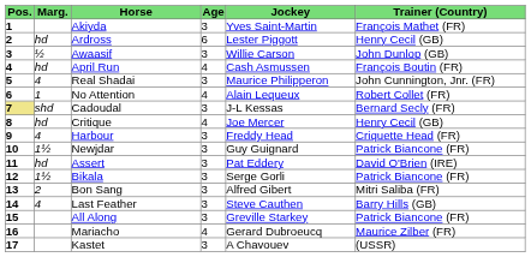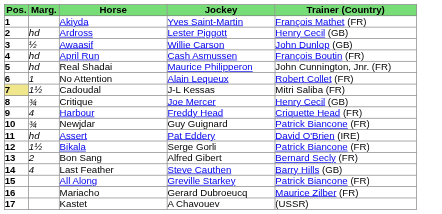 <table class = "sortable" | border="1" cellpadding="0" style="border-collapse: collapse; font-size:90%">
 <tr style="background:#7d7; text-align:center;">
 <th style="width:35px;"><strong>Pos.</strong></th>
 <th style="width:45px;"><strong>Marg.</strong></th>
 <th style="width:160px;"><strong>Horse</strong></th>
-<th style="width:30px;"><strong>Age</strong></th>
 <th style="width:160px;"><strong>Jockey</strong></th>
 <th style="width:210px;"><strong>Trainer (Country)</strong></th>
 </tr>
 <tr>
 <td><strong>1</strong></td>
 <td></td>
 <td><a href='#'>Akiyda</a></td>
-<td>3</td>
 <td><a href='#'>Yves Saint-Martin</a></td>
 <td><a href='#'>François Mathet</a> (FR)</td>
 </tr>
 <tr>
 <td><strong>2</strong></td>
 <td><em>hd</em></td>
 <td><a href='#'>Ardross</a></td>
-<td>6</td>
 <td><a href='#'>Lester Piggott</a></td>
 <td><a href='#'>Henry Cecil</a> (GB)</td>
 </tr>
 <tr>
 <td><strong>3</strong></td>
 <td><em>½</em></td>
 <td><a href='#'>Awaasif</a></td>
-<td>3</td>
 <td><a href='#'>Willie Carson</a></td>
 <td><a href='#'>John Dunlop</a> (GB)</td>
 </tr>
 <tr>
 <td><strong>4</strong></td>
 <td><em>hd</em></td>
 <td><a href='#'>April Run</a></td>
-<td>4</td>
 <td><a href='#'>Cash Asmussen</a></td>
 <td><a href='#'>François Boutin</a> (FR)</td>
 </tr>
 <tr>
 <td><strong>5</strong></td>
-<td><em>4</em></td>
+<td><em>hd</em></td>
 <td>Real Shadai</td>
-<td>3</td>
 <td><a href='#'>Maurice Philipperon</a></td>
 <td>John Cunnington, Jnr. (FR)</td>
 </tr>
 <tr>
 <td><strong>6</strong></td>
 <td><em>1</em></td>
 <td>No Attention</td>
-<td>4</td>
 <td><a href='#'>Alain Lequeux</a></td>
 <td><a href='#'>Robert Collet</a> (FR)</td>
 </tr>
 <tr>
 <td style="background: khaki;"><strong>7</strong></td>
-<td><em>shd</em></td>
+<td><em>1½</em></td>
 <td>Cadoudal</td>
-<td>3</td>
 <td>J-L Kessas</td>
-<td><a href='#'>Bernard Secly</a> (FR)</td>
+<td>Mitri Saliba (FR)</td>
 </tr>
 <tr>
 <td><strong>8</strong></td>
-<td><em>hd</em></td>
+<td><em>¾</em></td>
 <td>Critique</td>
-<td>4</td>
 <td><a href='#'>Joe Mercer</a></td>
 <td><a href='#'>Henry Cecil</a> (GB)</td>
 </tr>
 <tr>
 <td><strong>9</strong></td>
 <td><em>4</em></td>
 <td><a href='#'>Harbour</a></td>
-<td>3</td>
 <td><a href='#'>Freddy Head</a></td>
 <td><a href='#'>Criquette Head</a> (FR)</td>
 </tr>
 <tr>
 <td><strong>10</strong></td>
-<td><em>1½</em></td>
+<td><em>¾</em></td>
 <td>Newjdar</td>
-<td>3</td>
 <td>Guy Guignard</td>
 <td><a href='#'>Patrick Biancone</a> (FR)</td>
 </tr>
 <tr>
 <td><strong>11</strong></td>
 <td><em>hd</em></td>
 <td><a href='#'>Assert</a></td>
-<td>3</td>
 <td><a href='#'>Pat Eddery</a></td>
 <td><a href='#'>David O'Brien</a> (IRE)</td>
 </tr>
 <tr>
 <td><strong>12</strong></td>
 <td><em>1½</em></td>
 <td><a href='#'>Bikala</a></td>
-<td>3</td>
 <td>Serge Gorli</td>
 <td><a href='#'>Patrick Biancone</a> (FR)</td>
 </tr>
 <tr>
 <td><strong>13</strong></td>
 <td><em>2</em></td>
 <td>Bon Sang</td>
-<td>3</td>
 <td>Alfred Gibert</td>
-<td>Mitri Saliba (FR)</td>
+<td><a href='#'>Bernard Secly</a> (FR)</td>
 </tr>
 <tr>
 <td><strong>14</strong></td>
 <td><em>4</em></td>
 <td>Last Feather</td>
-<td>3</td>
 <td><a href='#'>Steve Cauthen</a></td>
 <td><a href='#'>Barry Hills</a> (GB)</td>
 </tr>
 <tr>
 <td><strong>15</strong></td>
 <td></td>
 <td><a href='#'>All Along</a></td>
-<td>3</td>
 <td><a href='#'>Greville Starkey</a></td>
 <td><a href='#'>Patrick Biancone</a> (FR)</td>
 </tr>
 <tr>
 <td><strong>16</strong></td>
 <td></td>
 <td>Mariacho</td>
-<td>4</td>
 <td>Gerard Dubroeucq</td>
 <td><a href='#'>Maurice Zilber</a> (FR)</td>
 </tr>
 <tr>
 <td><strong>17</strong></td>
 <td></td>
 <td>Kastet</td>
-<td>3</td>
 <td>A Chavouev</td>
 <td>(USSR)</td>
 </tr>
 </table>
